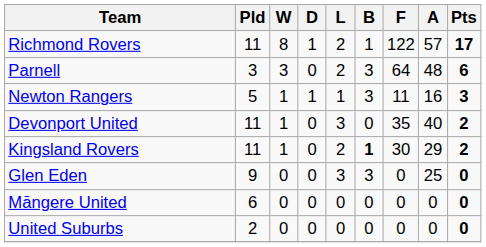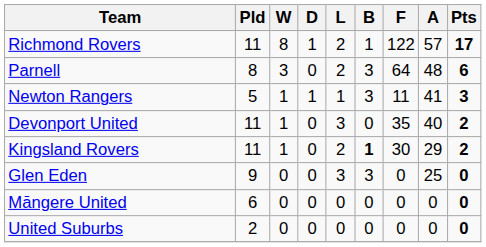 <table class="wikitable" style="text-align:center;">
 <tr>
 <th width=215>Team</th>
 <th width=20 abbr="Played">Pld</th>
 <th width=20 abbr="Won">W</th>
 <th width=20 abbr="Drawn">D</th>
 <th width=20 abbr="Lost">L</th>
 <th width=20 abbr="Bye">B</th>
 <th width=20 abbr="For">F</th>
 <th width=20 abbr="Against">A</th>
 <th width=20 abbr="Points">Pts</th>
 </tr>
 <tr>
 <td style="text-align:left;"><a href='#'>Richmond Rovers</a></td>
 <td>11</td>
 <td>8</td>
 <td>1</td>
 <td>2</td>
 <td>1</td>
 <td>122</td>
 <td>57</td>
 <td><strong>17</strong></td>
 </tr>
 <tr>
 <td style="text-align:left;"><a href='#'>Parnell</a></td>
-<td>3</td>
+<td>8</td>
 <td>3</td>
 <td>0</td>
 <td>2</td>
 <td>3</td>
 <td>64</td>
 <td>48</td>
 <td><strong>6</strong></td>
 </tr>
 <tr>
 <td style="text-align:left;"><a href='#'>Newton Rangers</a></td>
 <td>5</td>
 <td>1</td>
 <td>1</td>
 <td>1</td>
 <td>3</td>
 <td>11</td>
-<td>16</td>
+<td>41</td>
 <td><strong>3</strong></td>
 </tr>
 <tr>
 <td style="text-align:left;"><a href='#'>Devonport United</a></td>
 <td>11</td>
 <td>1</td>
 <td>0</td>
 <td>3</td>
 <td>0</td>
 <td>35</td>
 <td>40</td>
 <td><strong>2</strong></td>
 </tr>
 <tr>
 <td style="text-align:left;"><a href='#'>Kingsland Rovers</a></td>
 <td>11</td>
 <td>1</td>
 <td>0</td>
 <td>2</td>
 <td><strong>1</strong></td>
 <td>30</td>
 <td>29</td>
 <td><strong>2</strong></td>
 </tr>
 <tr>
 <td style="text-align:left;"><a href='#'>Glen Eden</a></td>
 <td>9</td>
 <td>0</td>
 <td>0</td>
 <td>3</td>
 <td>3</td>
 <td>0</td>
 <td>25</td>
 <td><strong>0</strong></td>
 </tr>
 <tr>
 <td style="text-align:left;"><a href='#'>Māngere United</a></td>
 <td>6</td>
 <td>0</td>
 <td>0</td>
 <td>0</td>
 <td>0</td>
 <td>0</td>
 <td>0</td>
 <td><strong>0</strong></td>
 </tr>
 <tr>
 <td style="text-align:left;"><a href='#'>United Suburbs</a></td>
 <td>2</td>
 <td>0</td>
 <td>0</td>
 <td>0</td>
 <td>0</td>
 <td>0</td>
 <td>0</td>
 <td><strong>0</strong></td>
 </tr>
 <tr>
 </tr>
 </table>
